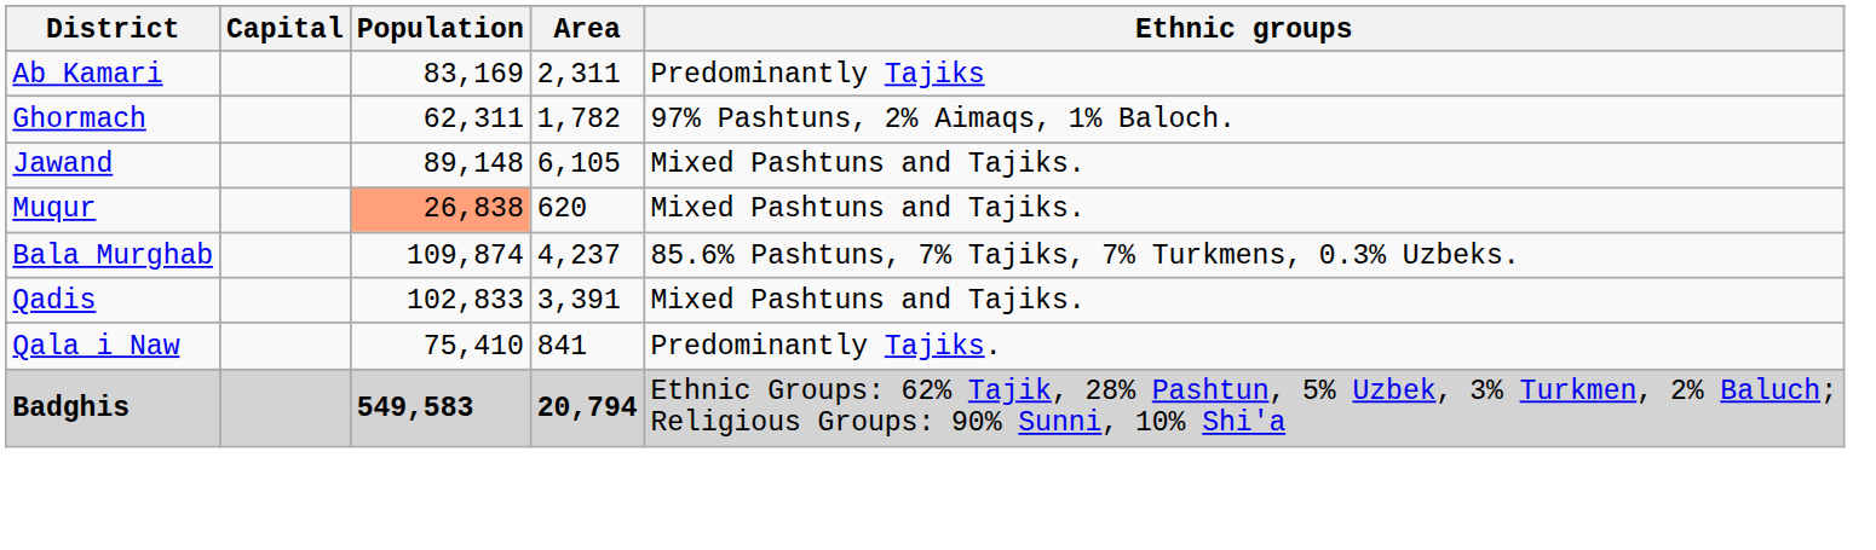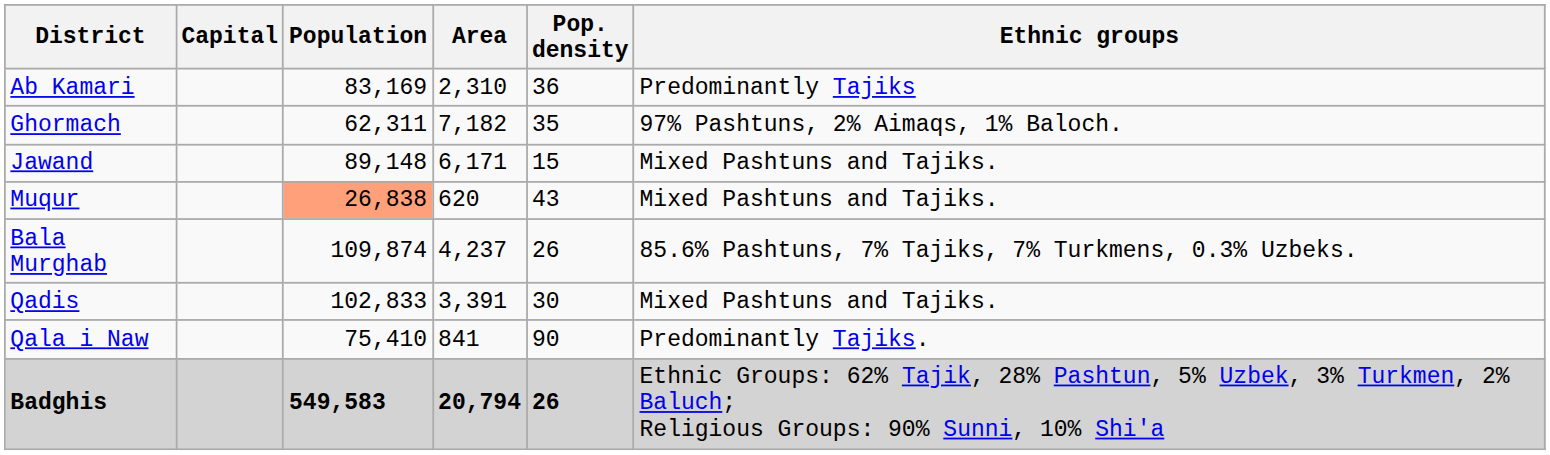 <table class="wikitable sortable">
 <tr>
 <th>District</th>
 <th>Capital</th>
 <th>Population</th>
 <th>Area</th>
+<th>Pop.<br>density</th>
 <th>Ethnic groups</th>
 </tr>
 <tr>
 <td><a href='#'>Ab Kamari</a></td>
 <td></td>
 <td style="text-align: right;">83,169</td>
-<td>2,311</td>
+<td>2,310</td>
+<td>36</td>
 <td>Predominantly <a href='#'>Tajiks</a></td>
 </tr>
 <tr>
 <td><a href='#'>Ghormach</a></td>
 <td></td>
 <td style="text-align: right;">62,311</td>
-<td>1,782</td>
+<td>7,182</td>
+<td>35</td>
 <td>97% Pashtuns, 2% Aimaqs, 1% Baloch.</td>
 </tr>
 <tr>
 <td><a href='#'>Jawand</a></td>
 <td></td>
 <td style="text-align: right;">89,148</td>
-<td>6,105</td>
+<td>6,171</td>
+<td>15</td>
 <td>Mixed Pashtuns and Tajiks.</td>
 </tr>
 <tr>
 <td><a href='#'>Muqur</a></td>
 <td></td>
 <td style="background: lightsalmon; text-align: right;">26,838</td>
 <td>620</td>
+<td>43</td>
 <td>Mixed Pashtuns and Tajiks.</td>
 </tr>
 <tr>
 <td><a href='#'>Bala Murghab</a></td>
 <td></td>
 <td style="text-align: right;">109,874</td>
 <td>4,237</td>
+<td>26</td>
 <td>85.6% Pashtuns, 7% Tajiks, 7% Turkmens, 0.3% Uzbeks.</td>
 </tr>
 <tr>
 <td><a href='#'>Qadis</a></td>
 <td></td>
 <td style="text-align: right;">102,833</td>
 <td>3,391</td>
+<td>30</td>
 <td>Mixed Pashtuns and Tajiks.</td>
 </tr>
 <tr>
 <td><a href='#'>Qala i Naw</a></td>
 <td></td>
 <td style="text-align: right;">75,410</td>
 <td>841</td>
+<td>90</td>
 <td>Predominantly <a href='#'>Tajiks</a>.</td>
 </tr>
 <tr bgcolor="#d3d3d3">
 <td><strong>Badghis</strong></td>
 <td></td>
 <td><strong>549,583</strong></td>
 <td><strong>20,794</strong></td>
+<td><strong>26</strong></td>
 <td>Ethnic Groups: 62% <a href='#'>Tajik</a>, 28% <a href='#'>Pashtun</a>, 5% <a href='#'>Uzbek</a>, 3% <a href='#'>Turkmen</a>, 2% <a href='#'>Baluch</a>;<br>Religious Groups: 90% <a href='#'>Sunni</a>, 10% <a href='#'>Shi'a</a></td>
 </tr>
 </table>
